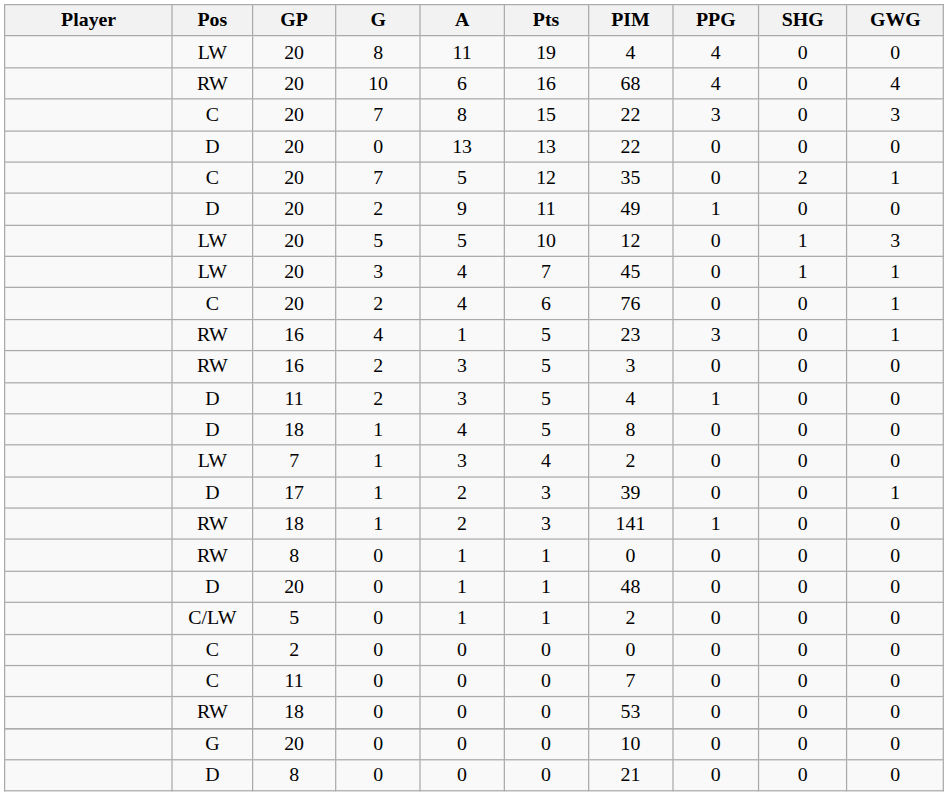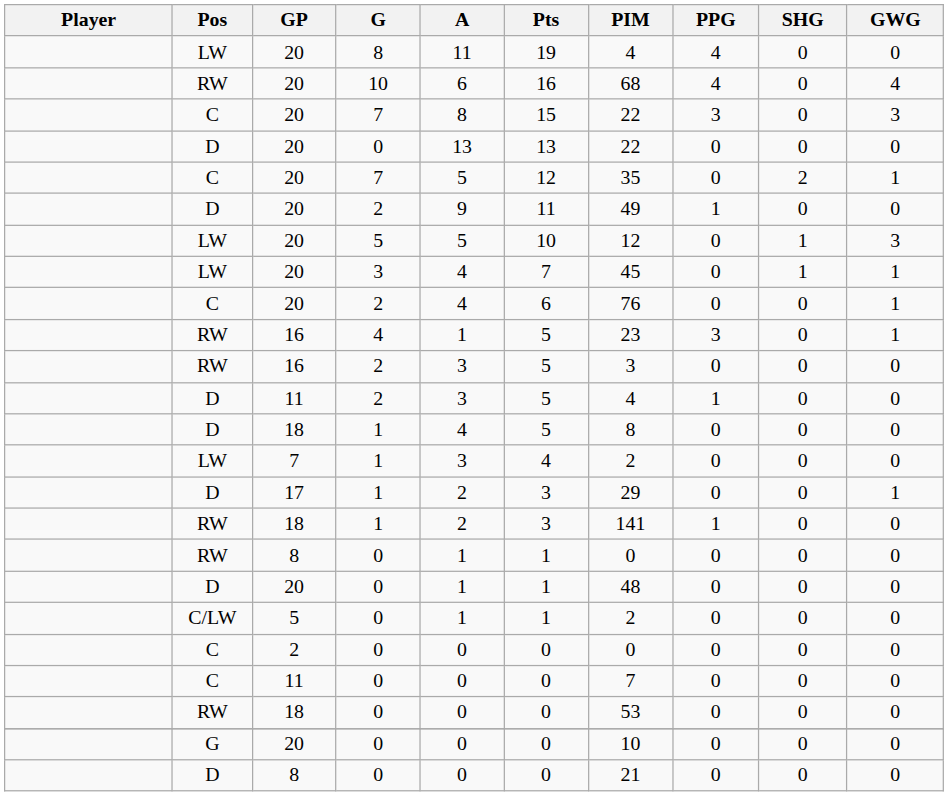 <table class="wikitable sortable" width="60%">
 <tr ALIGN="center">
 <th bgcolor="#DDDDFF" width="10%">Player</th>
 <th bgcolor="#DDDDFF" width="3%" title="Position">Pos</th>
 <th bgcolor="#DDDDFF" width="5%" title="Games played">GP</th>
 <th bgcolor="#DDDDFF" width="5%" title="Goals">G</th>
 <th bgcolor="#DDDDFF" width="5%" title="Assists">A</th>
 <th bgcolor="#DDDDFF" width="5%" title="Points">Pts</th>
 <th bgcolor="#DDDDFF" width="5%" title="Penalties in Minutes">PIM</th>
 <th bgcolor="#DDDDFF" width="5%" title="Power Play Goals">PPG</th>
 <th bgcolor="#DDDDFF" width="5%" title="Short-handed Goals">SHG</th>
 <th bgcolor="#DDDDFF" width="5%" title="Game-winning Goals">GWG</th>
 </tr>
 <tr align="center">
 <td align="right"></td>
 <td>LW</td>
 <td>20</td>
 <td>8</td>
 <td>11</td>
 <td>19</td>
 <td>4</td>
 <td>4</td>
 <td>0</td>
 <td>0</td>
 </tr>
 <tr align="center">
 <td align="right"></td>
 <td>RW</td>
 <td>20</td>
 <td>10</td>
 <td>6</td>
 <td>16</td>
 <td>68</td>
 <td>4</td>
 <td>0</td>
 <td>4</td>
 </tr>
 <tr align="center">
 <td align="right"></td>
 <td>C</td>
 <td>20</td>
 <td>7</td>
 <td>8</td>
 <td>15</td>
 <td>22</td>
 <td>3</td>
 <td>0</td>
 <td>3</td>
 </tr>
 <tr align="center">
 <td align="right"></td>
 <td>D</td>
 <td>20</td>
 <td>0</td>
 <td>13</td>
 <td>13</td>
 <td>22</td>
 <td>0</td>
 <td>0</td>
 <td>0</td>
 </tr>
 <tr align="center">
 <td align="right"></td>
 <td>C</td>
 <td>20</td>
 <td>7</td>
 <td>5</td>
 <td>12</td>
 <td>35</td>
 <td>0</td>
 <td>2</td>
 <td>1</td>
 </tr>
 <tr align="center">
 <td align="right"></td>
 <td>D</td>
 <td>20</td>
 <td>2</td>
 <td>9</td>
 <td>11</td>
 <td>49</td>
 <td>1</td>
 <td>0</td>
 <td>0</td>
 </tr>
 <tr align="center">
 <td align="right"></td>
 <td>LW</td>
 <td>20</td>
 <td>5</td>
 <td>5</td>
 <td>10</td>
 <td>12</td>
 <td>0</td>
 <td>1</td>
 <td>3</td>
 </tr>
 <tr align="center">
 <td align="right"></td>
 <td>LW</td>
 <td>20</td>
 <td>3</td>
 <td>4</td>
 <td>7</td>
 <td>45</td>
 <td>0</td>
 <td>1</td>
 <td>1</td>
 </tr>
 <tr align="center">
 <td align="right"></td>
 <td>C</td>
 <td>20</td>
 <td>2</td>
 <td>4</td>
 <td>6</td>
 <td>76</td>
 <td>0</td>
 <td>0</td>
 <td>1</td>
 </tr>
 <tr align="center">
 <td align="right"></td>
 <td>RW</td>
 <td>16</td>
 <td>4</td>
 <td>1</td>
 <td>5</td>
 <td>23</td>
 <td>3</td>
 <td>0</td>
 <td>1</td>
 </tr>
 <tr align="center">
 <td align="right"></td>
 <td>RW</td>
 <td>16</td>
 <td>2</td>
 <td>3</td>
 <td>5</td>
 <td>3</td>
 <td>0</td>
 <td>0</td>
 <td>0</td>
 </tr>
 <tr align="center">
 <td align="right"></td>
 <td>D</td>
 <td>11</td>
 <td>2</td>
 <td>3</td>
 <td>5</td>
 <td>4</td>
 <td>1</td>
 <td>0</td>
 <td>0</td>
 </tr>
 <tr align="center">
 <td align="right"></td>
 <td>D</td>
 <td>18</td>
 <td>1</td>
 <td>4</td>
 <td>5</td>
 <td>8</td>
 <td>0</td>
 <td>0</td>
 <td>0</td>
 </tr>
 <tr align="center">
 <td align="right"></td>
 <td>LW</td>
 <td>7</td>
 <td>1</td>
 <td>3</td>
 <td>4</td>
 <td>2</td>
 <td>0</td>
 <td>0</td>
 <td>0</td>
 </tr>
 <tr align="center">
 <td align="right"></td>
 <td>D</td>
 <td>17</td>
 <td>1</td>
 <td>2</td>
 <td>3</td>
-<td>39</td>
+<td>29</td>
 <td>0</td>
 <td>0</td>
 <td>1</td>
 </tr>
 <tr align="center">
 <td align="right"></td>
 <td>RW</td>
 <td>18</td>
 <td>1</td>
 <td>2</td>
 <td>3</td>
 <td>141</td>
 <td>1</td>
 <td>0</td>
 <td>0</td>
 </tr>
 <tr align="center">
 <td align="right"></td>
 <td>RW</td>
 <td>8</td>
 <td>0</td>
 <td>1</td>
 <td>1</td>
 <td>0</td>
 <td>0</td>
 <td>0</td>
 <td>0</td>
 </tr>
 <tr align="center">
 <td align="right"></td>
 <td>D</td>
 <td>20</td>
 <td>0</td>
 <td>1</td>
 <td>1</td>
 <td>48</td>
 <td>0</td>
 <td>0</td>
 <td>0</td>
 </tr>
 <tr align="center">
 <td align="right"></td>
 <td>C/LW</td>
 <td>5</td>
 <td>0</td>
 <td>1</td>
 <td>1</td>
 <td>2</td>
 <td>0</td>
 <td>0</td>
 <td>0</td>
 </tr>
 <tr align="center">
 <td align="right"></td>
 <td>C</td>
 <td>2</td>
 <td>0</td>
 <td>0</td>
 <td>0</td>
 <td>0</td>
 <td>0</td>
 <td>0</td>
 <td>0</td>
 </tr>
 <tr align="center">
 <td align="right"></td>
 <td>C</td>
 <td>11</td>
 <td>0</td>
 <td>0</td>
 <td>0</td>
 <td>7</td>
 <td>0</td>
 <td>0</td>
 <td>0</td>
 </tr>
 <tr align="center">
 <td align="right"></td>
 <td>RW</td>
 <td>18</td>
 <td>0</td>
 <td>0</td>
 <td>0</td>
 <td>53</td>
 <td>0</td>
 <td>0</td>
 <td>0</td>
 </tr>
 <tr align="center">
 </tr>
 <tr align="center">
 <td align="right"></td>
 <td>G</td>
 <td>20</td>
 <td>0</td>
 <td>0</td>
 <td>0</td>
 <td>10</td>
 <td>0</td>
 <td>0</td>
 <td>0</td>
 </tr>
 <tr align="center">
 <td align="right"></td>
 <td>D</td>
 <td>8</td>
 <td>0</td>
 <td>0</td>
 <td>0</td>
 <td>21</td>
 <td>0</td>
 <td>0</td>
 <td>0</td>
 </tr>
 </table>
